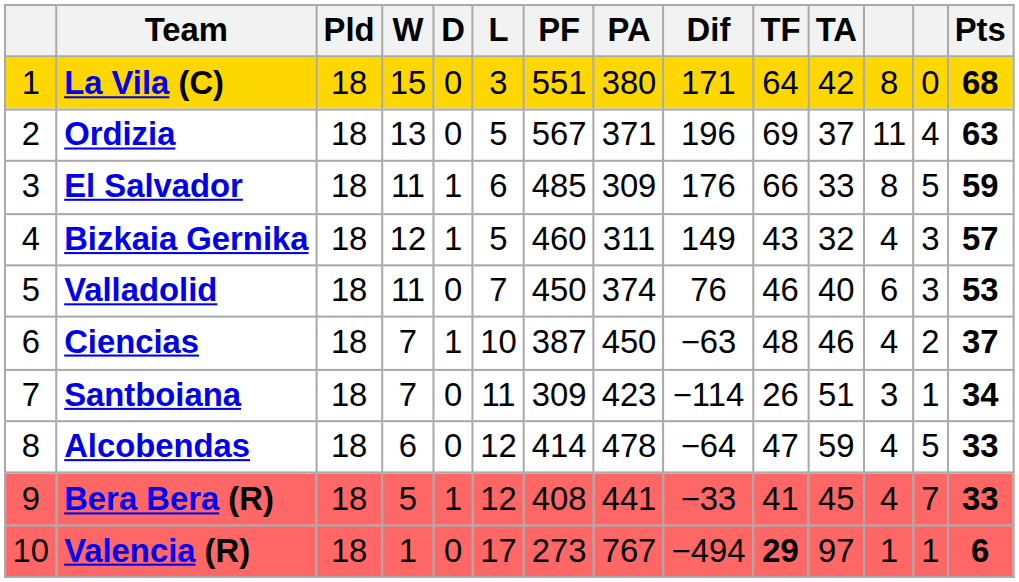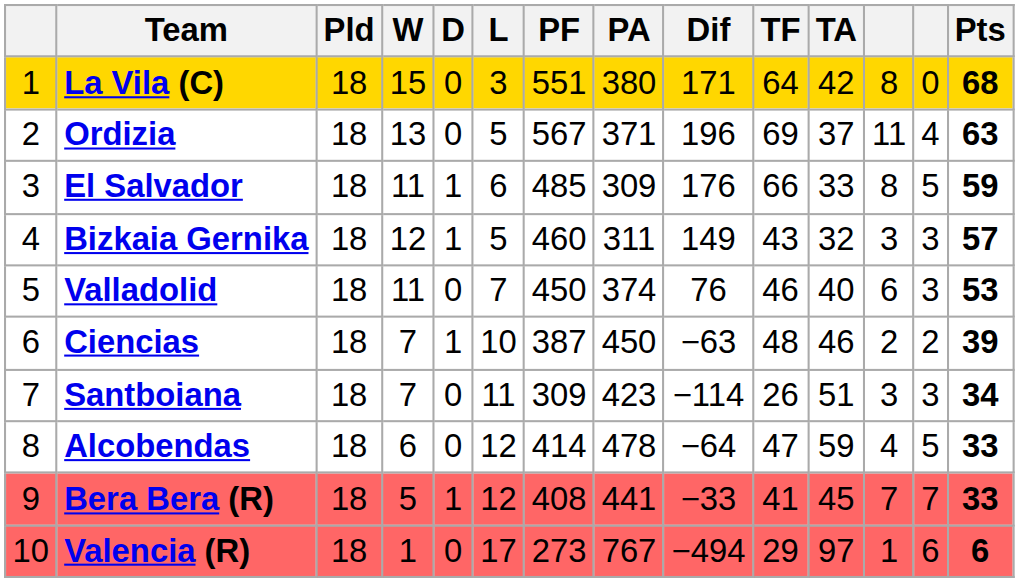 <table class="wikitable sortable" style="text-align: center;">
 <tr>
 <th align="center"></th>
 <th align="center">Team</th>
 <th align="center">Pld</th>
 <th align="center">W</th>
 <th align="center">D</th>
 <th align="center">L</th>
 <th align="center">PF</th>
 <th align="center">PA</th>
 <th align="center">Dif</th>
 <th align="center">TF</th>
 <th align="center">TA</th>
 <th align="center"></th>
 <th align="center"></th>
 <th align="center">Pts</th>
 </tr>
 <tr style="background:#FFD700;">
 <td>1</td>
 <td align=left><strong><a href='#'>La Vila</a> (C)</strong></td>
 <td>18</td>
 <td>15</td>
 <td>0</td>
 <td>3</td>
 <td>551</td>
 <td>380</td>
 <td>171</td>
 <td>64</td>
 <td>42</td>
 <td>8</td>
 <td>0</td>
 <td><strong>68</strong></td>
 </tr>
 <tr bgcolor=#ffffff align=center>
 <td>2</td>
 <td align=left><a href='#'><strong>Ordizia</strong></a></td>
 <td>18</td>
 <td>13</td>
 <td>0</td>
 <td>5</td>
 <td>567</td>
 <td>371</td>
 <td>196</td>
 <td>69</td>
 <td>37</td>
 <td>11</td>
 <td>4</td>
 <td><strong>63</strong></td>
 </tr>
 <tr bgcolor=#ffffff align=center>
 <td>3</td>
 <td align=left><a href='#'><strong>El Salvador</strong></a></td>
 <td>18</td>
 <td>11</td>
 <td>1</td>
 <td>6</td>
 <td>485</td>
 <td>309</td>
 <td>176</td>
 <td>66</td>
 <td>33</td>
 <td>8</td>
 <td>5</td>
 <td><strong>59</strong></td>
 </tr>
 <tr bgcolor=#ffffff align=center>
 <td>4</td>
 <td align=left><a href='#'><strong>Bizkaia Gernika</strong></a></td>
 <td>18</td>
 <td>12</td>
 <td>1</td>
 <td>5</td>
 <td>460</td>
 <td>311</td>
 <td>149</td>
 <td>43</td>
 <td>32</td>
-<td>4</td>
+<td>3</td>
 <td>3</td>
 <td><strong>57</strong></td>
 </tr>
 <tr bgcolor=#ffffff align=center>
 <td>5</td>
 <td align=left><a href='#'><strong>Valladolid</strong></a></td>
 <td>18</td>
 <td>11</td>
 <td>0</td>
 <td>7</td>
 <td>450</td>
 <td>374</td>
 <td>76</td>
 <td>46</td>
 <td>40</td>
 <td>6</td>
 <td>3</td>
 <td><strong>53</strong></td>
 </tr>
 <tr bgcolor=#ffffff align=center>
 <td>6</td>
 <td align=left><a href='#'><strong>Ciencias</strong></a></td>
 <td>18</td>
 <td>7</td>
 <td>1</td>
 <td>10</td>
 <td>387</td>
 <td>450</td>
 <td>−63</td>
 <td>48</td>
 <td>46</td>
-<td>4</td>
 <td>2</td>
-<td><strong>37</strong></td>
+<td>2</td>
+<td><strong>39</strong></td>
 </tr>
 <tr bgcolor=#ffffff align=center>
 <td>7</td>
 <td align=left><a href='#'><strong>Santboiana</strong></a></td>
 <td>18</td>
 <td>7</td>
 <td>0</td>
 <td>11</td>
 <td>309</td>
 <td>423</td>
 <td>−114</td>
 <td>26</td>
 <td>51</td>
 <td>3</td>
-<td>1</td>
+<td>3</td>
 <td><strong>34</strong></td>
 </tr>
 <tr bgcolor=#ffffff   align=center>
 <td>8</td>
 <td align=left><a href='#'><strong>Alcobendas</strong></a></td>
 <td>18</td>
 <td>6</td>
 <td>0</td>
 <td>12</td>
 <td>414</td>
 <td>478</td>
 <td>−64</td>
 <td>47</td>
 <td>59</td>
 <td>4</td>
 <td>5</td>
 <td><strong>33</strong></td>
 </tr>
 <tr bgcolor=#FF6666 align=center>
 <td>9</td>
 <td align=left><strong><a href='#'>Bera Bera</a> (R)</strong></td>
 <td>18</td>
 <td>5</td>
 <td>1</td>
 <td>12</td>
 <td>408</td>
 <td>441</td>
 <td>−33</td>
 <td>41</td>
 <td>45</td>
-<td>4</td>
+<td>7</td>
 <td>7</td>
 <td><strong>33</strong></td>
 </tr>
 <tr ! style="background:#FF6666;">
 <td>10</td>
 <td align=left><strong><a href='#'>Valencia</a> (R)</strong></td>
 <td>18</td>
 <td>1</td>
 <td>0</td>
 <td>17</td>
 <td>273</td>
 <td>767</td>
 <td>−494</td>
-<td><strong>29</strong></td>
+<td>29</td>
 <td>97</td>
 <td>1</td>
-<td>1</td>
+<td>6</td>
 <td><strong>6</strong></td>
 </tr>
 </table>
